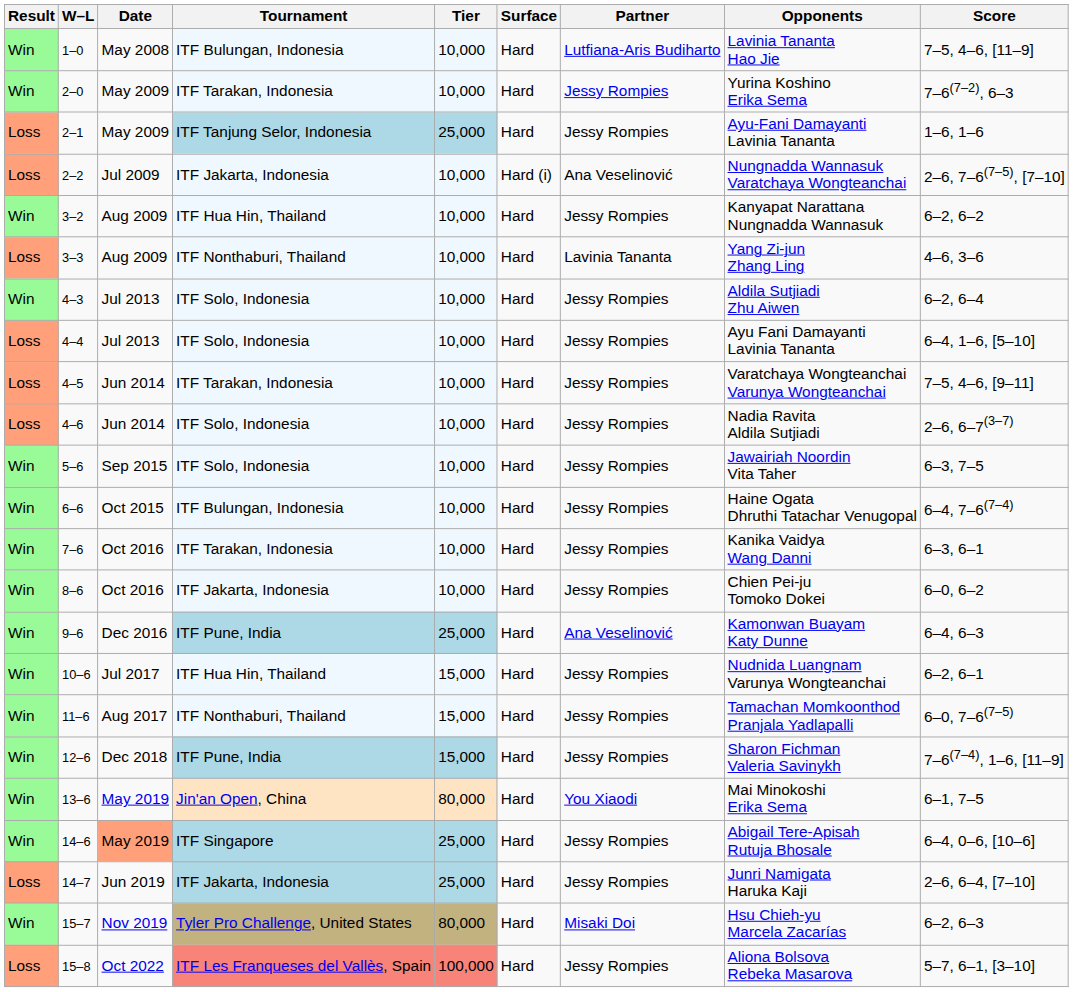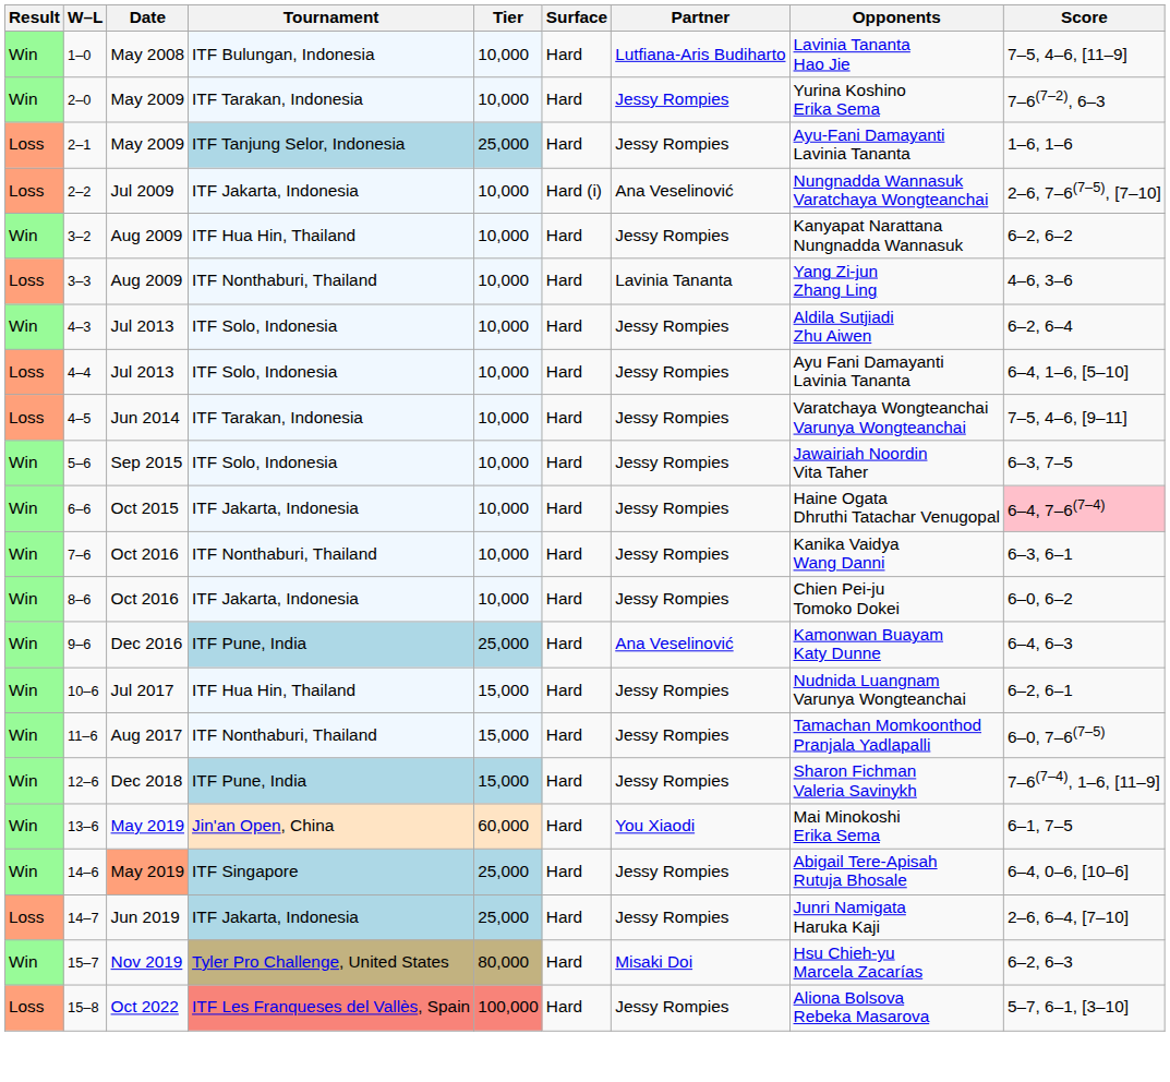 <table class="sortable wikitable">
 <tr>
 <th>Result</th>
 <th class="unsortable">W–L</th>
 <th>Date</th>
 <th>Tournament</th>
 <th>Tier</th>
 <th>Surface</th>
 <th>Partner</th>
 <th>Opponents</th>
 <th class="unsortable">Score</th>
 </tr>
 <tr>
 <td style="background:#98fb98;">Win</td>
 <td><small>1–0</small></td>
 <td>May 2008</td>
 <td style="background:#f0f8ff;">ITF Bulungan, Indonesia</td>
 <td style="background:#f0f8ff;">10,000</td>
 <td>Hard</td>
 <td> <a href='#'>Lutfiana-Aris Budiharto</a></td>
 <td> <a href='#'>Lavinia Tananta</a> <br>  <a href='#'>Hao Jie</a></td>
 <td>7–5, 4–6, [11–9]</td>
 </tr>
 <tr>
 <td style="background:#98fb98;">Win</td>
 <td><small>2–0</small></td>
 <td>May 2009</td>
 <td style="background:#f0f8ff;">ITF Tarakan, Indonesia</td>
 <td style="background:#f0f8ff;">10,000</td>
 <td>Hard</td>
 <td> <a href='#'>Jessy Rompies</a></td>
 <td> Yurina Koshino <br>  <a href='#'>Erika Sema</a></td>
 <td>7–6<sup>(7–2)</sup>, 6–3</td>
 </tr>
 <tr>
 <td style="background:#ffa07a;">Loss</td>
 <td><small>2–1</small></td>
 <td>May 2009</td>
 <td style="background:lightblue;">ITF Tanjung Selor, Indonesia</td>
 <td style="background:lightblue;">25,000</td>
 <td>Hard</td>
 <td> Jessy Rompies</td>
 <td> <a href='#'>Ayu-Fani Damayanti</a> <br>  Lavinia Tananta</td>
 <td>1–6, 1–6</td>
 </tr>
 <tr>
 <td style="background:#ffa07a;">Loss</td>
 <td><small>2–2</small></td>
 <td>Jul 2009</td>
 <td style="background:#f0f8ff;">ITF Jakarta, Indonesia</td>
 <td style="background:#f0f8ff;">10,000</td>
 <td>Hard (i)</td>
 <td> Ana Veselinović</td>
 <td> <a href='#'>Nungnadda Wannasuk</a> <br>  <a href='#'>Varatchaya Wongteanchai</a></td>
 <td>2–6, 7–6<sup>(7–5)</sup>, [7–10]</td>
 </tr>
 <tr>
 <td style="background:#98fb98;">Win</td>
 <td><small>3–2</small></td>
 <td>Aug 2009</td>
 <td style="background:#f0f8ff;">ITF Hua Hin, Thailand</td>
 <td style="background:#f0f8ff;">10,000</td>
 <td>Hard</td>
 <td> Jessy Rompies</td>
 <td> Kanyapat Narattana <br>  Nungnadda Wannasuk</td>
 <td>6–2, 6–2</td>
 </tr>
 <tr>
 <td style="background:#ffa07a;">Loss</td>
 <td><small>3–3</small></td>
 <td>Aug 2009</td>
 <td style="background:#f0f8ff;">ITF Nonthaburi, Thailand</td>
 <td style="background:#f0f8ff;">10,000</td>
 <td>Hard</td>
 <td> Lavinia Tananta</td>
 <td> <a href='#'>Yang Zi-jun</a> <br>  <a href='#'>Zhang Ling</a></td>
 <td>4–6, 3–6</td>
 </tr>
 <tr>
 <td style="background:#98fb98;">Win</td>
 <td><small>4–3</small></td>
 <td>Jul 2013</td>
 <td style="background:#f0f8ff;">ITF Solo, Indonesia</td>
 <td style="background:#f0f8ff;">10,000</td>
 <td>Hard</td>
 <td> Jessy Rompies</td>
 <td> <a href='#'>Aldila Sutjiadi</a> <br>  <a href='#'>Zhu Aiwen</a></td>
 <td>6–2, 6–4</td>
 </tr>
 <tr>
 <td style="background:#ffa07a;">Loss</td>
 <td><small>4–4</small></td>
 <td>Jul 2013</td>
 <td style="background:#f0f8ff;">ITF Solo, Indonesia</td>
 <td style="background:#f0f8ff;">10,000</td>
 <td>Hard</td>
 <td> Jessy Rompies</td>
 <td> Ayu Fani Damayanti <br>  Lavinia Tananta</td>
 <td>6–4, 1–6, [5–10]</td>
 </tr>
 <tr>
 <td style="background:#ffa07a;">Loss</td>
 <td><small>4–5</small></td>
 <td>Jun 2014</td>
 <td style="background:#f0f8ff;">ITF Tarakan, Indonesia</td>
 <td style="background:#f0f8ff;">10,000</td>
 <td>Hard</td>
 <td> Jessy Rompies</td>
 <td> Varatchaya Wongteanchai <br>  <a href='#'>Varunya Wongteanchai</a></td>
 <td>7–5, 4–6, [9–11]</td>
 </tr>
 <tr>
-<td style="background:#ffa07a;">Loss</td>
-<td><small>4–6</small></td>
-<td>Jun 2014</td>
-<td style="background:#f0f8ff;">ITF Solo, Indonesia</td>
-<td style="background:#f0f8ff;">10,000</td>
-<td>Hard</td>
-<td> Jessy Rompies</td>
-<td> Nadia Ravita <br>  Aldila Sutjiadi</td>
-<td>2–6, 6–7<sup>(3–7)</sup></td>
-</tr>
-<tr>
 <td style="background:#98fb98;">Win</td>
 <td><small>5–6</small></td>
 <td>Sep 2015</td>
 <td style="background:#f0f8ff;">ITF Solo, Indonesia</td>
 <td style="background:#f0f8ff;">10,000</td>
 <td>Hard</td>
 <td> Jessy Rompies</td>
 <td> <a href='#'>Jawairiah Noordin</a> <br>  Vita Taher</td>
 <td>6–3, 7–5</td>
 </tr>
 <tr>
 <td style="background:#98fb98;">Win</td>
 <td><small>6–6</small></td>
 <td>Oct 2015</td>
-<td style="background:#f0f8ff;">ITF Bulungan, Indonesia</td>
+<td style="background:#f0f8ff;">ITF Jakarta, Indonesia</td>
 <td style="background:#f0f8ff;">10,000</td>
 <td>Hard</td>
 <td> Jessy Rompies</td>
 <td> Haine Ogata <br>  Dhruthi Tatachar Venugopal</td>
-<td>6–4, 7–6<sup>(7–4)</sup></td>
+<td style="background: pink;">6–4, 7–6<sup>(7–4)</sup></td>
 </tr>
 <tr>
 <td style="background:#98fb98;">Win</td>
 <td><small>7–6</small></td>
 <td>Oct 2016</td>
-<td style="background:#f0f8ff;">ITF Tarakan, Indonesia</td>
+<td style="background:#f0f8ff;">ITF Nonthaburi, Thailand</td>
 <td style="background:#f0f8ff;">10,000</td>
 <td>Hard</td>
 <td> Jessy Rompies</td>
 <td> Kanika Vaidya <br>  <a href='#'>Wang Danni</a></td>
 <td>6–3, 6–1</td>
 </tr>
 <tr>
 <td style="background:#98fb98;">Win</td>
 <td><small>8–6</small></td>
 <td>Oct 2016</td>
 <td style="background:#f0f8ff;">ITF Jakarta, Indonesia</td>
 <td style="background:#f0f8ff;">10,000</td>
 <td>Hard</td>
 <td> Jessy Rompies</td>
 <td> Chien Pei-ju <br>  Tomoko Dokei</td>
 <td>6–0, 6–2</td>
 </tr>
 <tr>
 <td style="background:#98fb98;">Win</td>
 <td><small>9–6</small></td>
 <td>Dec 2016</td>
 <td style="background:lightblue;">ITF Pune, India</td>
 <td style="background:lightblue;">25,000</td>
 <td>Hard</td>
 <td> <a href='#'>Ana Veselinović</a></td>
 <td> <a href='#'>Kamonwan Buayam</a> <br>  <a href='#'>Katy Dunne</a></td>
 <td>6–4, 6–3</td>
 </tr>
 <tr>
 <td style="background:#98fb98;">Win</td>
 <td><small>10–6</small></td>
 <td>Jul 2017</td>
 <td style="background:#f0f8ff;">ITF Hua Hin, Thailand</td>
 <td style="background:#f0f8ff;">15,000</td>
 <td>Hard</td>
 <td> Jessy Rompies</td>
 <td> <a href='#'>Nudnida Luangnam</a> <br>  Varunya Wongteanchai</td>
 <td>6–2, 6–1</td>
 </tr>
 <tr>
 <td style="background:#98fb98;">Win</td>
 <td><small>11–6</small></td>
 <td>Aug 2017</td>
 <td style="background:#f0f8ff;">ITF Nonthaburi, Thailand</td>
 <td style="background:#f0f8ff;">15,000</td>
 <td>Hard</td>
 <td> Jessy Rompies</td>
 <td> <a href='#'>Tamachan Momkoonthod</a> <br>  <a href='#'>Pranjala Yadlapalli</a></td>
 <td>6–0, 7–6<sup>(7–5)</sup></td>
 </tr>
 <tr>
 <td style="background:#98fb98;">Win</td>
 <td><small>12–6</small></td>
 <td>Dec 2018</td>
 <td bgcolor=lightblue>ITF Pune, India</td>
 <td bgcolor=lightblue>15,000</td>
 <td>Hard</td>
 <td> Jessy Rompies</td>
 <td> <a href='#'>Sharon Fichman</a> <br>  <a href='#'>Valeria Savinykh</a></td>
 <td>7–6<sup>(7–4)</sup>, 1–6, [11–9]</td>
 </tr>
 <tr>
 <td style="background:#98fb98;">Win</td>
 <td><small>13–6</small></td>
 <td><a href='#'>May 2019</a></td>
 <td bgcolor=ffe4c4><a href='#'>Jin'an Open</a>, China</td>
-<td bgcolor=ffe4c4>80,000</td>
+<td bgcolor=ffe4c4>60,000</td>
 <td>Hard</td>
 <td> <a href='#'>You Xiaodi</a></td>
 <td> Mai Minokoshi <br>  <a href='#'>Erika Sema</a></td>
 <td>6–1, 7–5</td>
 </tr>
 <tr>
 <td style="background:#98fb98;">Win</td>
 <td><small>14–6</small></td>
 <td style="background: lightsalmon;">May 2019</td>
 <td bgcolor=lightblue>ITF Singapore</td>
 <td bgcolor=lightblue>25,000</td>
 <td>Hard</td>
 <td> Jessy Rompies</td>
 <td> <a href='#'>Abigail Tere-Apisah</a> <br>  <a href='#'>Rutuja Bhosale</a></td>
 <td>6–4, 0–6, [10–6]</td>
 </tr>
 <tr>
 <td style="background:#ffa07a;">Loss</td>
 <td><small>14–7</small></td>
 <td>Jun 2019</td>
 <td bgcolor=lightblue>ITF Jakarta, Indonesia</td>
 <td bgcolor=lightblue>25,000</td>
 <td>Hard</td>
 <td> Jessy Rompies</td>
 <td> <a href='#'>Junri Namigata</a> <br>  Haruka Kaji</td>
 <td>2–6, 6–4, [7–10]</td>
 </tr>
 <tr>
 <td style="background:#98fb98;">Win</td>
 <td><small>15–7</small></td>
 <td><a href='#'>Nov 2019</a></td>
 <td bgcolor=c2b280><a href='#'>Tyler Pro Challenge</a>, United States</td>
 <td bgcolor=c2b280>80,000</td>
 <td>Hard</td>
 <td> <a href='#'>Misaki Doi</a></td>
 <td> <a href='#'>Hsu Chieh-yu</a> <br>  <a href='#'>Marcela Zacarías</a></td>
 <td>6–2, 6–3</td>
 </tr>
 <tr>
 <td style="background:#ffa07a;">Loss</td>
 <td><small>15–8</small></td>
 <td><a href='#'>Oct 2022</a></td>
 <td style="background:#f88379;"><a href='#'>ITF Les Franqueses del Vallès</a>, Spain</td>
 <td style="background:#f88379;">100,000</td>
 <td>Hard</td>
 <td> Jessy Rompies</td>
 <td> <a href='#'>Aliona Bolsova</a> <br>  <a href='#'>Rebeka Masarova</a></td>
 <td>5–7, 6–1, [3–10]</td>
 </tr>
 </table>
